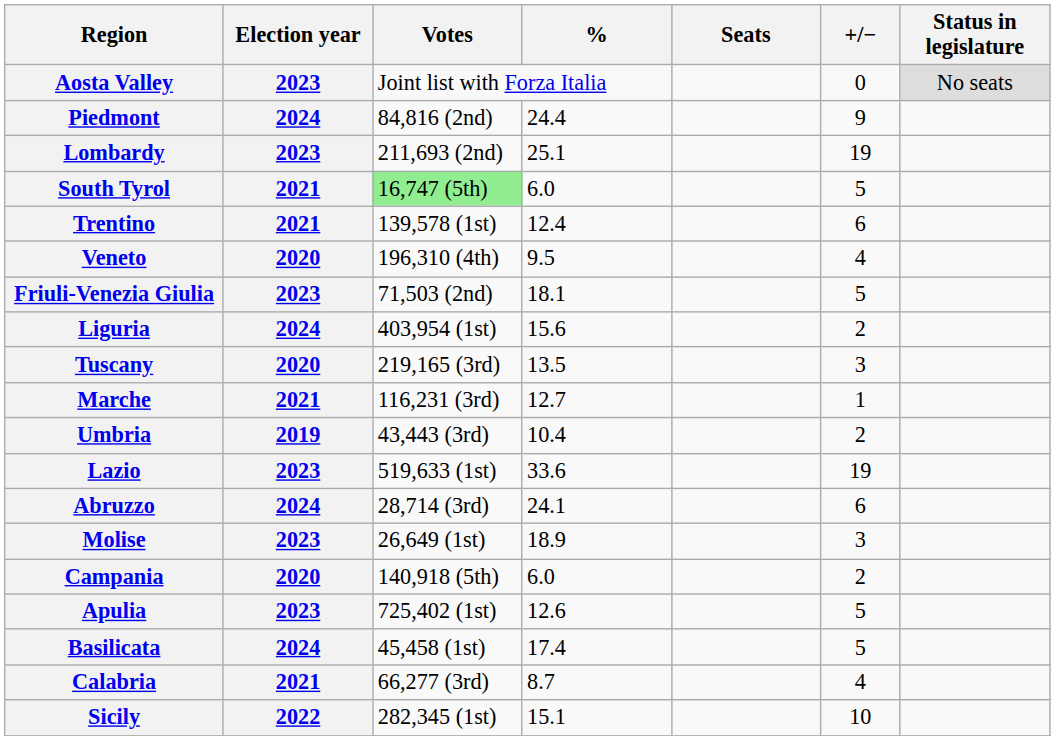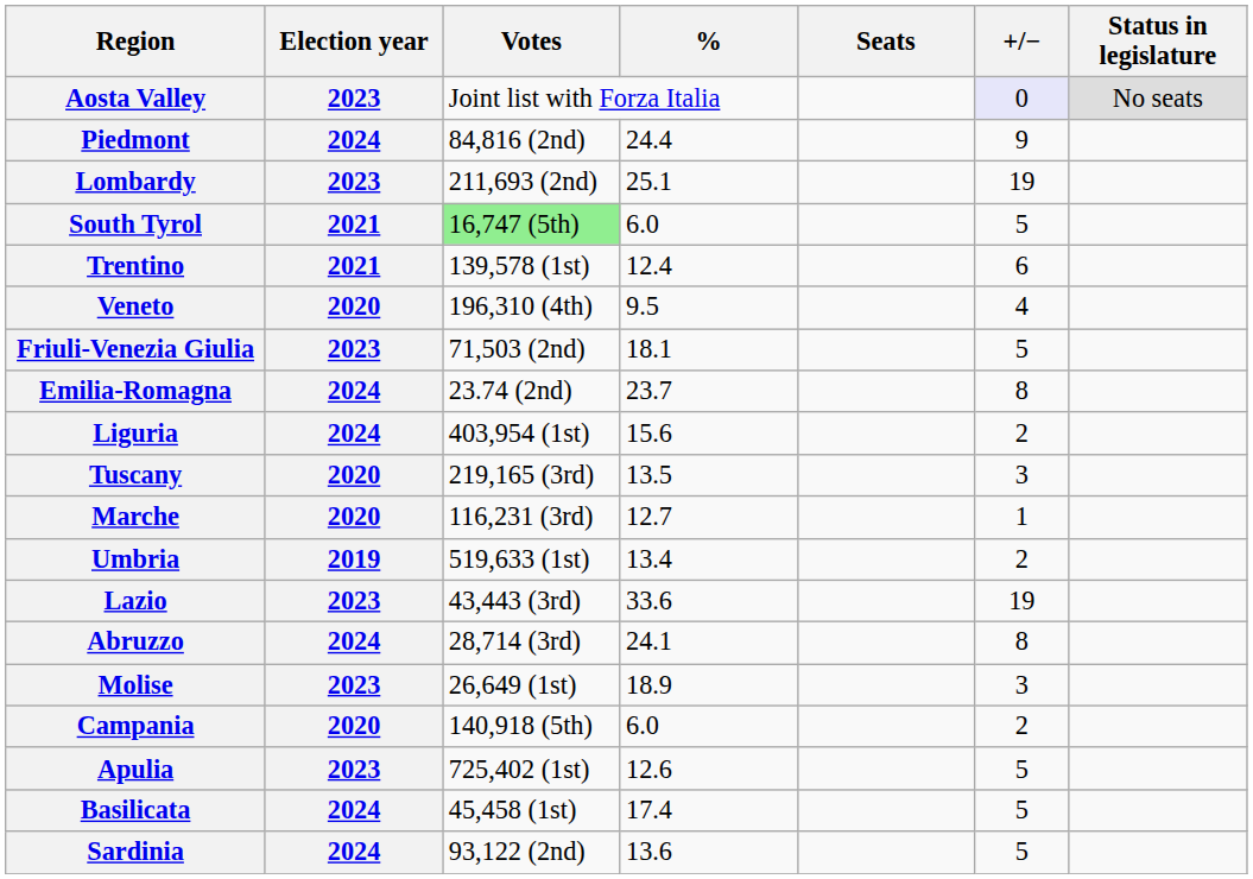 <table class="wikitable sortable" style="border:1px #AAAAFF solid">
 <tr>
 <th width=150px>Region</th>
 <th width=100px>Election year</th>
 <th width=100px>Votes</th>
 <th width=100px>%</th>
 <th width=100px>Seats</th>
 <th width=50px>+/−</th>
 <th width=100px>Status in legislature</th>
 </tr>
 <tr>
 <th><a href='#'>Aosta Valley</a></th>
 <th><a href='#'>2023</a></th>
 <td colspan=2>Joint list with <a href='#'>Forza Italia</a></td>
 <td></td>
-<td style="text-align:center;"> 0</td>
+<td style="background: lavender; text-align:center;"> 0</td>
 <td style="background:#ddd; text-align:center">No seats</td>
 </tr>
 <tr>
 <th><a href='#'>Piedmont</a></th>
 <th><a href='#'>2024</a></th>
 <td>84,816 (2nd)</td>
 <td>24.4</td>
 <td></td>
 <td style="text-align:center;"> 9</td>
 <td></td>
 </tr>
 <tr>
 <th><a href='#'>Lombardy</a></th>
 <th><a href='#'>2023</a></th>
 <td>211,693 (2nd)</td>
 <td>25.1</td>
 <td></td>
 <td style="text-align:center;"> 19</td>
 <td></td>
 </tr>
 <tr>
 <th><a href='#'>South Tyrol</a></th>
 <th><a href='#'>2021</a></th>
 <td style="background: lightgreen;">16,747 (5th)</td>
 <td>6.0</td>
 <td></td>
 <td style="text-align:center;"> 5</td>
 <td></td>
 </tr>
 <tr>
 <th><a href='#'>Trentino</a></th>
 <th><a href='#'>2021</a></th>
 <td>139,578 (1st)</td>
 <td>12.4</td>
 <td></td>
 <td style="text-align:center;"> 6</td>
 <td></td>
 </tr>
 <tr>
 <th><a href='#'>Veneto</a></th>
 <th><a href='#'>2020</a></th>
 <td>196,310 (4th)</td>
 <td>9.5</td>
 <td></td>
 <td style="text-align:center;"> 4</td>
 <td></td>
 </tr>
 <tr>
 <th><a href='#'>Friuli-Venezia Giulia</a></th>
 <th><a href='#'>2023</a></th>
 <td>71,503 (2nd)</td>
 <td>18.1</td>
 <td></td>
 <td style="text-align:center;"> 5</td>
 <td></td>
 </tr>
 <tr>
+<th><a href='#'>Emilia-Romagna</a></th>
+<th><a href='#'>2024</a></th>
+<td>23.74 (2nd)</td>
+<td>23.7</td>
+<td></td>
+<td style="text-align:center;"> 8</td>
+<td></td>
+</tr>
+<tr>
 <th><a href='#'>Liguria</a></th>
 <th><a href='#'>2024</a></th>
 <td>403,954 (1st)</td>
 <td>15.6</td>
 <td></td>
 <td style="text-align:center;"> 2</td>
 <td></td>
 </tr>
 <tr>
 <th><a href='#'>Tuscany</a></th>
 <th><a href='#'>2020</a></th>
 <td>219,165 (3rd)</td>
 <td>13.5</td>
 <td></td>
 <td style="text-align:center;"> 3</td>
 <td></td>
 </tr>
 <tr>
 <th><a href='#'>Marche</a></th>
-<th><a href='#'>2021</a></th>
+<th><a href='#'>2020</a></th>
 <td>116,231 (3rd)</td>
 <td>12.7</td>
 <td></td>
 <td style="text-align:center;"> 1</td>
 <td></td>
 </tr>
 <tr>
 <th><a href='#'>Umbria</a></th>
 <th><a href='#'>2019</a></th>
-<td>43,443 (3rd)</td>
-<td>10.4</td>
+<td>519,633 (1st)</td>
+<td>13.4</td>
 <td></td>
 <td style="text-align:center;"> 2</td>
 <td></td>
 </tr>
 <tr>
 <th><a href='#'>Lazio</a></th>
 <th><a href='#'>2023</a></th>
-<td>519,633 (1st)</td>
+<td>43,443 (3rd)</td>
 <td>33.6</td>
 <td></td>
 <td style="text-align:center;"> 19</td>
 <td></td>
 </tr>
 <tr>
 <th><a href='#'>Abruzzo</a></th>
 <th><a href='#'>2024</a></th>
 <td>28,714 (3rd)</td>
 <td>24.1</td>
 <td></td>
-<td style="text-align:center;"> 6</td>
+<td style="text-align:center;"> 8</td>
 <td></td>
 </tr>
 <tr>
 <th><a href='#'>Molise</a></th>
 <th><a href='#'>2023</a></th>
 <td>26,649 (1st)</td>
 <td>18.9</td>
 <td></td>
 <td style="text-align:center;"> 3</td>
 <td></td>
 </tr>
 <tr>
 <th><a href='#'>Campania</a></th>
 <th><a href='#'>2020</a></th>
 <td>140,918 (5th)</td>
 <td>6.0</td>
 <td></td>
 <td style="text-align:center;"> 2</td>
 <td></td>
 </tr>
 <tr>
 <th><a href='#'>Apulia</a></th>
 <th><a href='#'>2023</a></th>
 <td>725,402 (1st)</td>
 <td>12.6</td>
 <td></td>
 <td style="text-align:center;"> 5</td>
 <td></td>
 </tr>
 <tr>
 <th><a href='#'>Basilicata</a></th>
 <th><a href='#'>2024</a></th>
 <td>45,458 (1st)</td>
 <td>17.4</td>
 <td></td>
 <td style="text-align:center;"> 5</td>
 <td></td>
 </tr>
 <tr>
-<th><a href='#'>Calabria</a></th>
-<th><a href='#'>2021</a></th>
-<td>66,277 (3rd)</td>
-<td>8.7</td>
+<th><a href='#'>Sardinia</a></th>
+<th><a href='#'>2024</a></th>
+<td>93,122 (2nd)</td>
+<td>13.6</td>
 <td></td>
-<td style="text-align:center;"> 4</td>
-<td></td>
-</tr>
-<tr>
-<th><a href='#'>Sicily</a></th>
-<th><a href='#'>2022</a></th>
-<td>282,345 (1st)</td>
-<td>15.1</td>
-<td></td>
-<td style="text-align:center;"> 10</td>
+<td style="text-align:center;"> 5</td>
 <td></td>
 </tr>
 </table>
